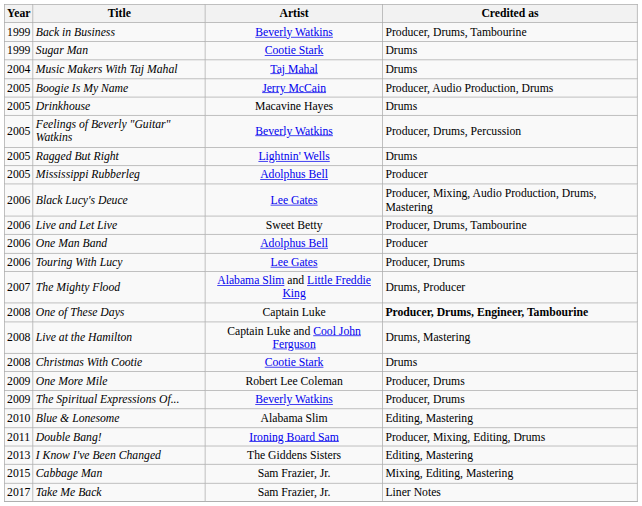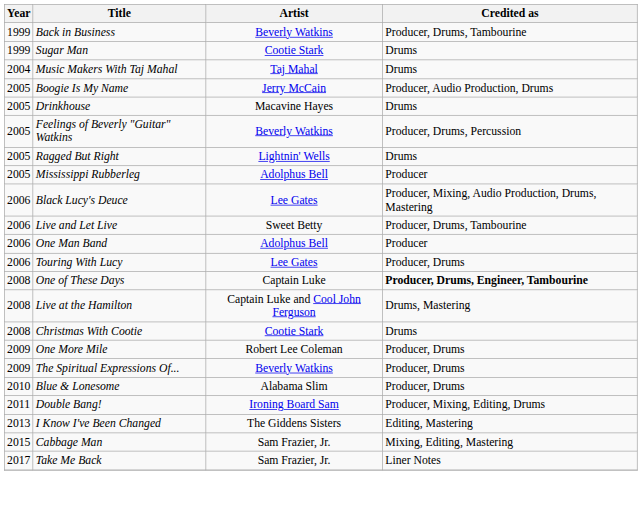 <table class="wikitable sortable">
 <tr>
 <th>Year</th>
 <th>Title</th>
 <th>Artist</th>
 <th>Credited as</th>
 </tr>
 <tr>
 <td>1999</td>
 <td><em>Back in Business</em></td>
 <td align="center"><a href='#'>Beverly Watkins</a></td>
 <td>Producer, Drums, Tambourine</td>
 </tr>
 <tr>
 <td>1999</td>
 <td><em>Sugar Man</em></td>
 <td align="center"><a href='#'>Cootie Stark</a></td>
 <td>Drums</td>
 </tr>
 <tr>
 <td>2004</td>
 <td><em>Music Makers With Taj Mahal</em></td>
 <td align="center"><a href='#'>Taj Mahal</a></td>
 <td>Drums</td>
 </tr>
 <tr>
 <td>2005</td>
 <td><em>Boogie Is My Name</em></td>
 <td align="center"><a href='#'>Jerry McCain</a></td>
 <td>Producer, Audio Production, Drums</td>
 </tr>
 <tr>
 <td>2005</td>
 <td><em>Drinkhouse</em></td>
 <td align="center">Macavine Hayes</td>
 <td>Drums</td>
 </tr>
 <tr>
 <td>2005</td>
 <td><em>Feelings of Beverly "Guitar" Watkins</em></td>
 <td align="center"><a href='#'>Beverly Watkins</a></td>
 <td>Producer, Drums, Percussion</td>
 </tr>
 <tr>
 <td>2005</td>
 <td><em>Ragged But Right</em></td>
 <td align="center"><a href='#'>Lightnin' Wells</a></td>
 <td>Drums</td>
 </tr>
 <tr>
 <td>2005</td>
 <td><em>Mississippi Rubberleg</em></td>
 <td align="center"><a href='#'>Adolphus Bell</a></td>
 <td>Producer</td>
 </tr>
 <tr>
 <td>2006</td>
 <td><em>Black Lucy's Deuce</em></td>
 <td align="center"><a href='#'>Lee Gates</a></td>
 <td>Producer, Mixing, Audio Production, Drums, Mastering</td>
 </tr>
 <tr>
 <td>2006</td>
 <td><em>Live and Let Live</em></td>
 <td align="center">Sweet Betty</td>
 <td>Producer, Drums, Tambourine</td>
 </tr>
 <tr>
 <td>2006</td>
 <td><em>One Man Band</em></td>
 <td align="center"><a href='#'>Adolphus Bell</a></td>
 <td>Producer</td>
 </tr>
 <tr>
 <td>2006</td>
 <td><em>Touring With Lucy</em></td>
 <td align="center"><a href='#'>Lee Gates</a></td>
 <td>Producer, Drums</td>
 </tr>
 <tr>
-<td>2007</td>
-<td><em>The Mighty Flood</em></td>
-<td align="center"><a href='#'>Alabama Slim</a> and <a href='#'>Little Freddie King</a></td>
-<td>Drums, Producer</td>
-</tr>
-<tr>
 <td>2008</td>
 <td><em>One of These Days</em></td>
 <td align="center">Captain Luke</td>
 <td><strong>Producer, Drums, Engineer, Tambourine</strong></td>
 </tr>
 <tr>
 <td>2008</td>
 <td><em>Live at the Hamilton</em></td>
 <td align="center">Captain Luke and <a href='#'>Cool John Ferguson</a></td>
 <td>Drums, Mastering</td>
 </tr>
 <tr>
 <td>2008</td>
 <td><em>Christmas With Cootie</em></td>
 <td align="center"><a href='#'>Cootie Stark</a></td>
 <td>Drums</td>
 </tr>
 <tr>
 <td>2009</td>
 <td><em>One More Mile</em></td>
 <td align="center">Robert Lee Coleman</td>
 <td>Producer, Drums</td>
 </tr>
 <tr>
 <td>2009</td>
 <td><em>The Spiritual Expressions Of...</em></td>
 <td align="center"><a href='#'>Beverly Watkins</a></td>
 <td>Producer, Drums</td>
 </tr>
 <tr>
 <td>2010</td>
 <td><em>Blue & Lonesome</em></td>
 <td align="center">Alabama Slim</td>
-<td>Editing, Mastering</td>
+<td>Producer, Drums</td>
 </tr>
 <tr>
 <td>2011</td>
 <td><em>Double Bang!</em></td>
 <td align="center"><a href='#'>Ironing Board Sam</a></td>
 <td>Producer, Mixing, Editing, Drums</td>
 </tr>
 <tr>
 <td>2013</td>
 <td><em>I Know I've Been Changed</em></td>
 <td align="center">The Giddens Sisters</td>
 <td>Editing, Mastering</td>
 </tr>
 <tr>
 <td>2015</td>
 <td><em>Cabbage Man</em></td>
 <td align="center">Sam Frazier, Jr.</td>
 <td>Mixing, Editing, Mastering</td>
 </tr>
 <tr>
 <td>2017</td>
 <td><em>Take Me Back</em></td>
 <td align="center">Sam Frazier, Jr.</td>
 <td>Liner Notes</td>
 </tr>
 <tr>
 </tr>
 </table>
